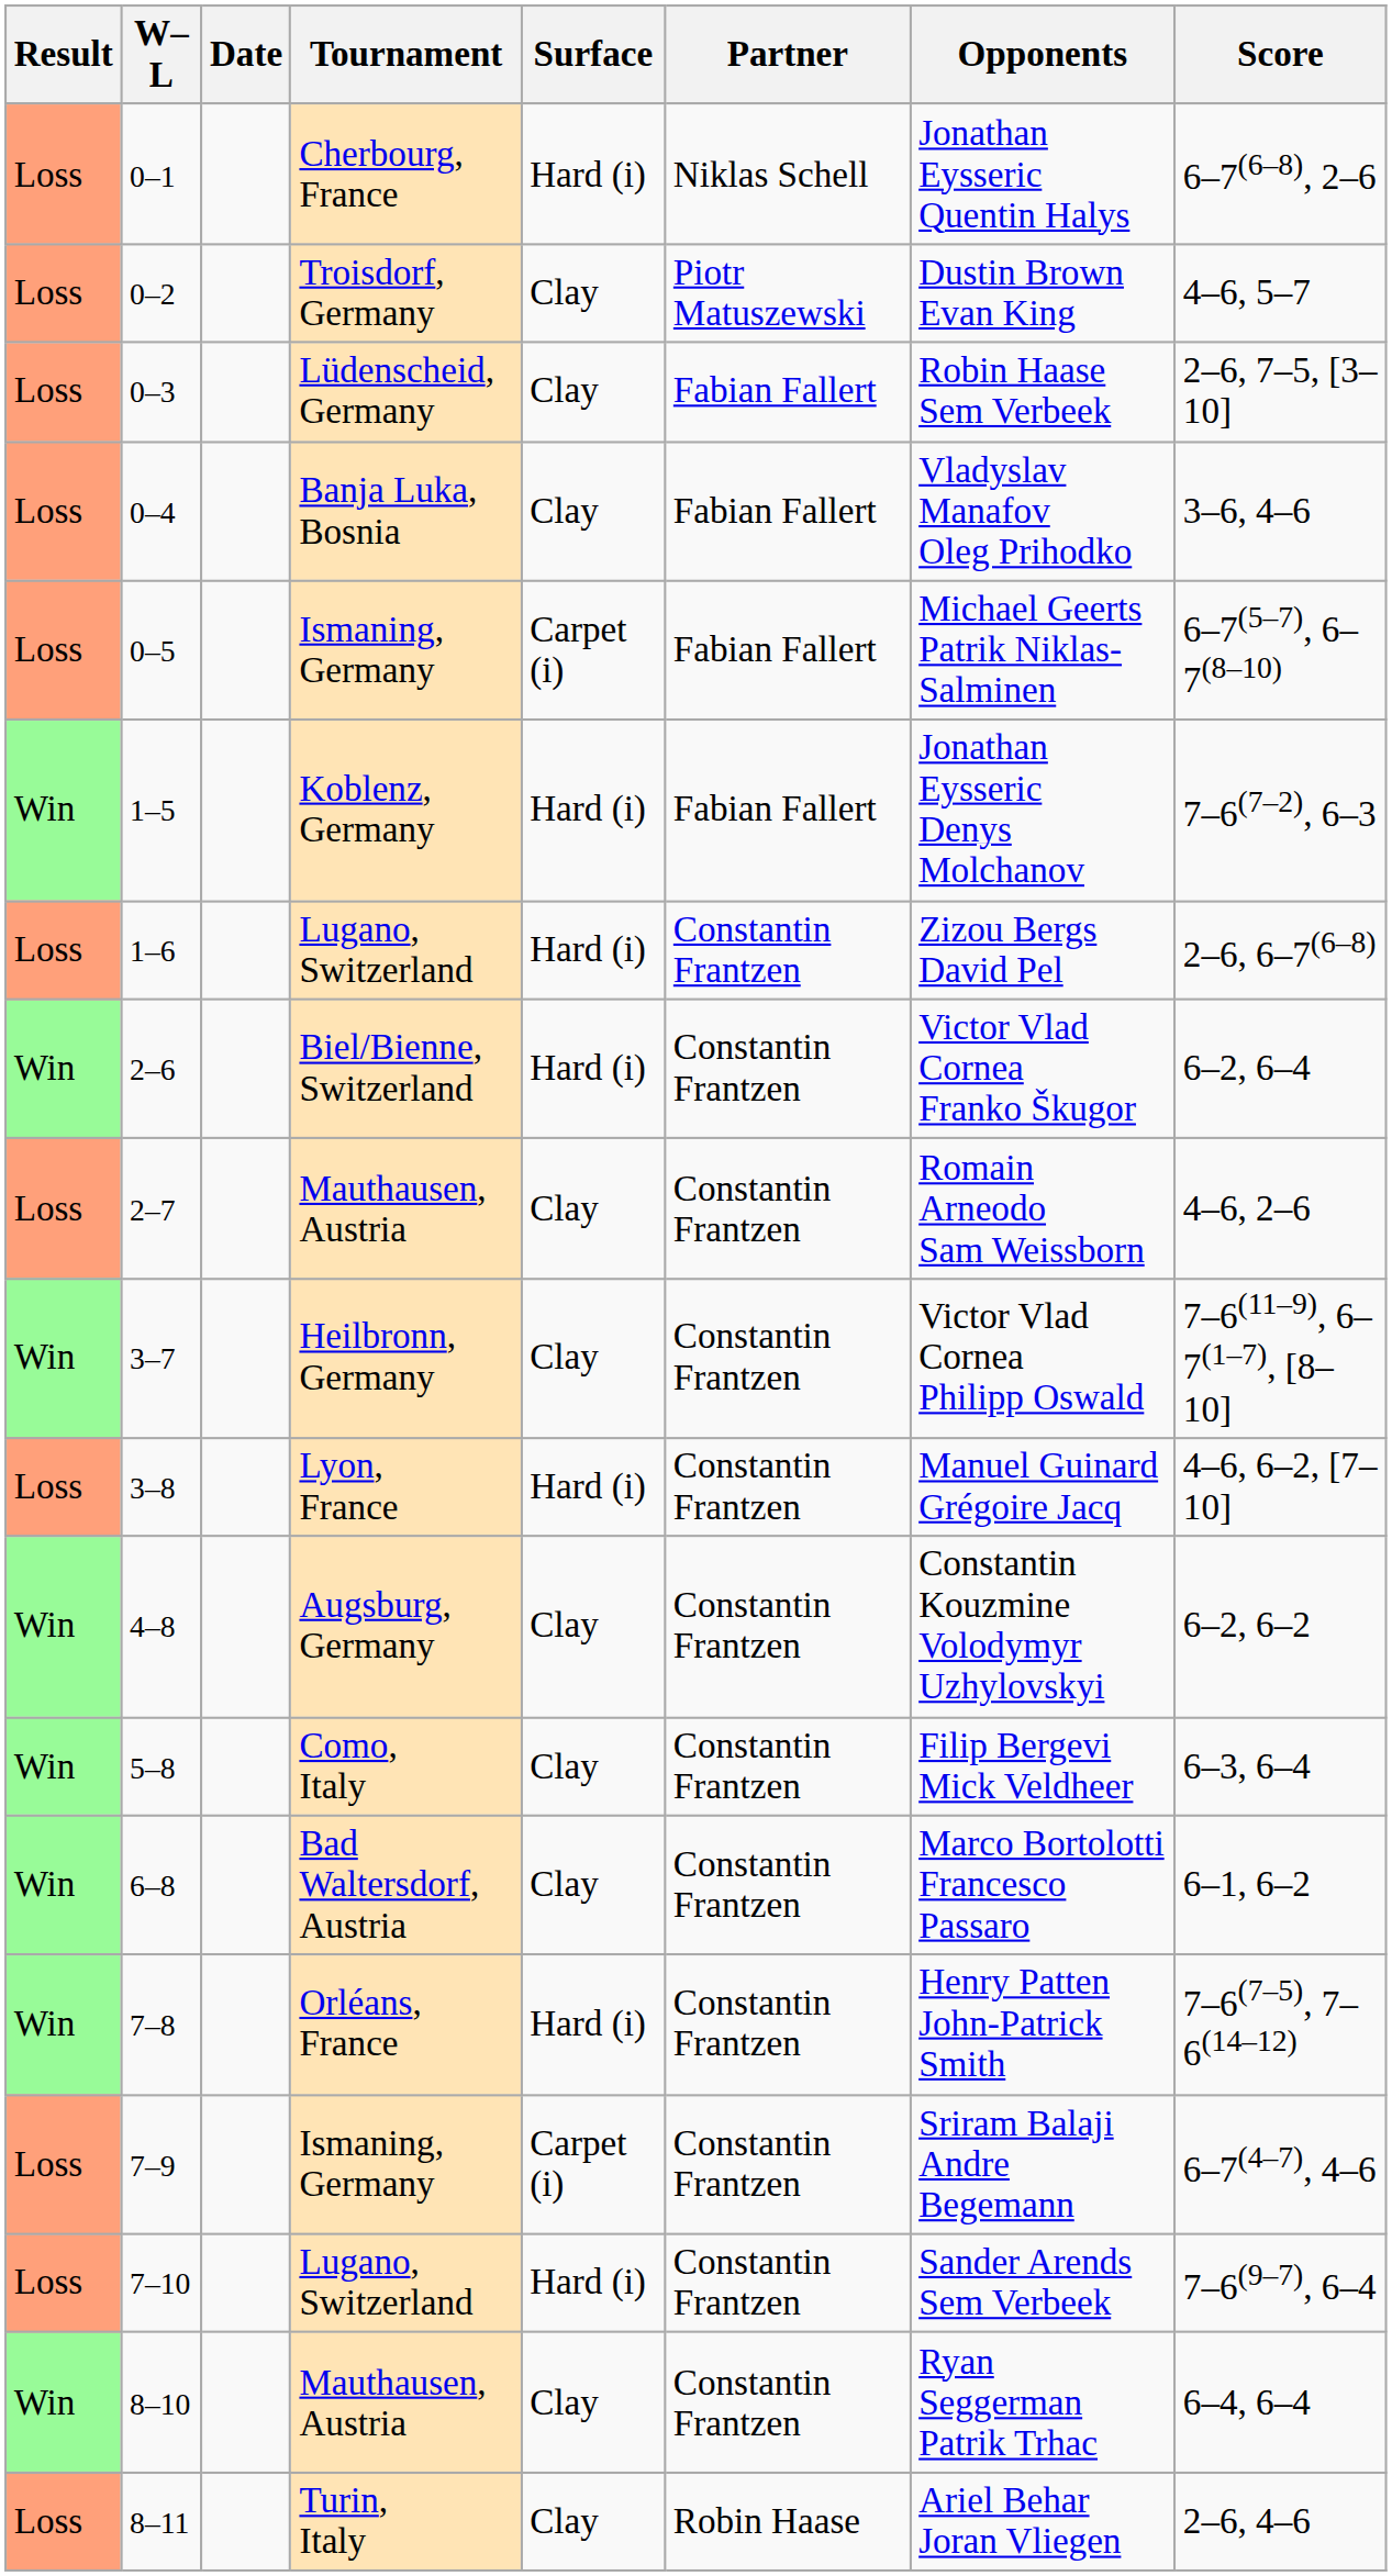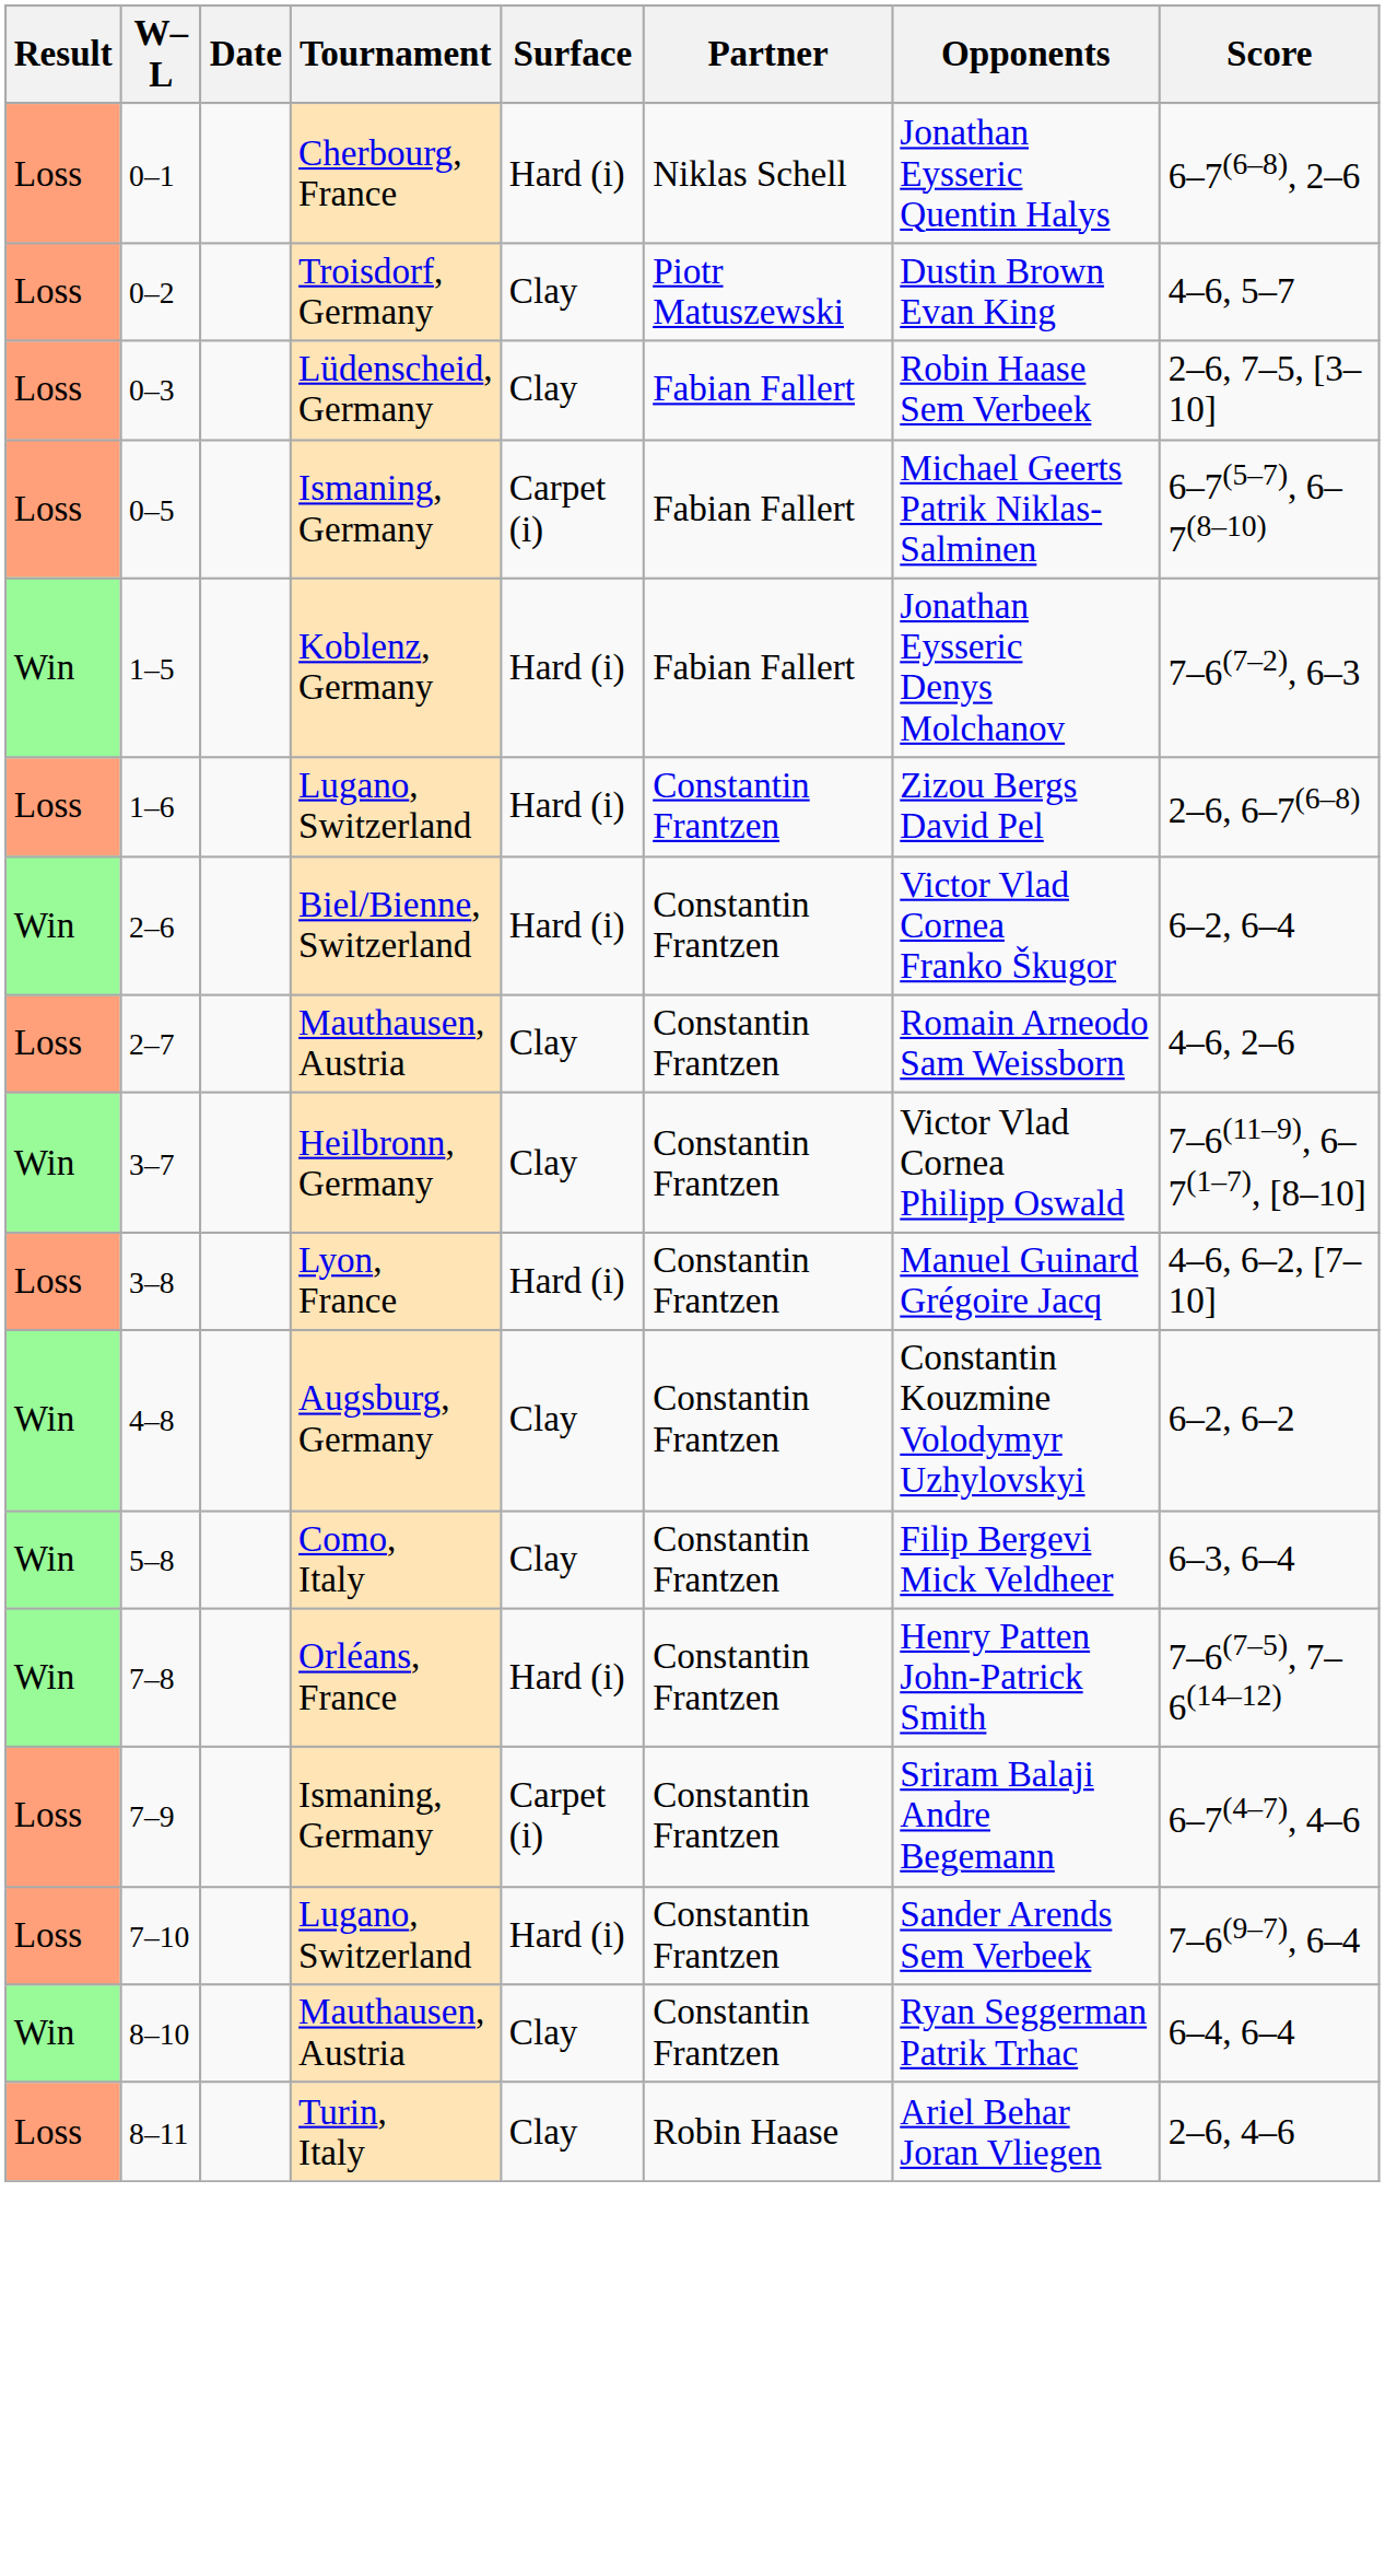 <table class="sortable wikitable nowrap">
 <tr>
 <th>Result</th>
 <th class="unsortable">W–L</th>
 <th>Date</th>
 <th>Tournament</th>
 <th>Surface</th>
 <th>Partner</th>
 <th>Opponents</th>
 <th class="unsortable">Score</th>
 </tr>
 <tr>
 <td style="background:#FFA07A">Loss</td>
 <td><small>0–1</small></td>
 <td><a href='#'></a></td>
 <td bgcolor=moccasin><a href='#'>Cherbourg</a>, <br> France</td>
 <td>Hard (i)</td>
 <td> Niklas Schell</td>
 <td> <a href='#'>Jonathan Eysseric</a><br> <a href='#'>Quentin Halys</a></td>
 <td>6–7<sup>(6–8)</sup>, 2–6</td>
 </tr>
 <tr>
 <td style="background:#FFA07A">Loss</td>
 <td><small>0–2</small></td>
 <td><a href='#'></a></td>
 <td bgcolor=moccasin><a href='#'>Troisdorf</a>, <br> Germany</td>
 <td>Clay</td>
 <td> <a href='#'>Piotr Matuszewski</a></td>
 <td> <a href='#'>Dustin Brown</a><br> <a href='#'>Evan King</a></td>
 <td>4–6, 5–7</td>
 </tr>
 <tr>
 <td style="background:#FFA07A">Loss</td>
 <td><small>0–3</small></td>
 <td><a href='#'></a></td>
 <td bgcolor=moccasin><a href='#'>Lüdenscheid</a>, <br> Germany</td>
 <td>Clay</td>
 <td> <a href='#'>Fabian Fallert</a></td>
 <td> <a href='#'>Robin Haase</a><br> <a href='#'>Sem Verbeek</a></td>
 <td>2–6, 7–5, [3–10]</td>
-</tr>
-<tr>
-<td style="background:#FFA07A">Loss</td>
-<td><small>0–4</small></td>
-<td><a href='#'></a></td>
-<td bgcolor=moccasin><a href='#'>Banja Luka</a>, <br> Bosnia</td>
-<td>Clay</td>
-<td> Fabian Fallert</td>
-<td> <a href='#'>Vladyslav Manafov</a><br> <a href='#'>Oleg Prihodko</a></td>
-<td>3–6, 4–6</td>
 </tr>
 <tr>
 <td style="background:#FFA07A">Loss</td>
 <td><small>0–5</small></td>
 <td><a href='#'></a></td>
 <td bgcolor=moccasin><a href='#'>Ismaning</a>, <br> Germany</td>
 <td>Carpet (i)</td>
 <td> Fabian Fallert</td>
 <td> <a href='#'>Michael Geerts</a><br> <a href='#'>Patrik Niklas-Salminen</a></td>
 <td>6–7<sup>(5–7)</sup>, 6–7<sup>(8–10)</sup></td>
 </tr>
 <tr>
 <td style="background:#98FB98">Win</td>
 <td><small>1–5</small></td>
 <td><a href='#'></a></td>
 <td bgcolor=moccasin><a href='#'>Koblenz</a>, <br> Germany</td>
 <td>Hard (i)</td>
 <td> Fabian Fallert</td>
 <td> <a href='#'>Jonathan Eysseric</a><br> <a href='#'>Denys Molchanov</a></td>
 <td>7–6<sup>(7–2)</sup>, 6–3</td>
 </tr>
 <tr>
 <td style="background:#FFA07A">Loss</td>
 <td><small>1–6</small></td>
 <td><a href='#'></a></td>
 <td bgcolor=moccasin><a href='#'>Lugano</a>, <br> Switzerland</td>
 <td>Hard (i)</td>
 <td> <a href='#'>Constantin Frantzen</a></td>
 <td> <a href='#'>Zizou Bergs</a><br> <a href='#'>David Pel</a></td>
 <td>2–6, 6–7<sup>(6–8)</sup></td>
 </tr>
 <tr>
 <td style="background:#98FB98">Win</td>
 <td><small>2–6</small></td>
 <td><a href='#'></a></td>
 <td bgcolor=moccasin><a href='#'>Biel/Bienne</a>, <br> Switzerland</td>
 <td>Hard (i)</td>
 <td> Constantin Frantzen</td>
 <td> <a href='#'>Victor Vlad Cornea</a><br> <a href='#'>Franko Škugor</a></td>
 <td>6–2, 6–4</td>
 </tr>
 <tr>
 <td style="background:#FFA07A">Loss</td>
 <td><small>2–7</small></td>
 <td><a href='#'></a></td>
 <td bgcolor=moccasin><a href='#'>Mauthausen</a>, <br> Austria</td>
 <td>Clay</td>
 <td> Constantin Frantzen</td>
 <td> <a href='#'>Romain Arneodo</a><br> <a href='#'>Sam Weissborn</a></td>
 <td>4–6, 2–6</td>
 </tr>
 <tr>
 <td style="background:#98FB98">Win</td>
 <td><small>3–7</small></td>
 <td><a href='#'></a></td>
 <td bgcolor=moccasin><a href='#'>Heilbronn</a>, <br> Germany</td>
 <td>Clay</td>
 <td> Constantin Frantzen</td>
 <td> Victor Vlad Cornea<br> <a href='#'>Philipp Oswald</a></td>
 <td>7–6<sup>(11–9)</sup>, 6–7<sup>(1–7)</sup>, [8–10]</td>
 </tr>
 <tr>
 <td style="background:#FFA07A">Loss</td>
 <td><small>3–8</small></td>
 <td><a href='#'></a></td>
 <td bgcolor=moccasin><a href='#'>Lyon</a>, <br> France</td>
 <td>Hard (i)</td>
 <td> Constantin Frantzen</td>
 <td> <a href='#'>Manuel Guinard</a><br> <a href='#'>Grégoire Jacq</a></td>
 <td>4–6, 6–2, [7–10]</td>
 </tr>
 <tr>
 <td style="background:#98FB98">Win</td>
 <td><small>4–8</small></td>
 <td><a href='#'></a></td>
 <td bgcolor=moccasin><a href='#'>Augsburg</a>, <br> Germany</td>
 <td>Clay</td>
 <td> Constantin Frantzen</td>
 <td> Constantin Kouzmine<br> <a href='#'>Volodymyr Uzhylovskyi</a></td>
 <td>6–2, 6–2</td>
 </tr>
 <tr>
 <td style="background:#98FB98">Win</td>
 <td><small>5–8</small></td>
 <td><a href='#'></a></td>
 <td bgcolor=moccasin><a href='#'>Como</a>, <br> Italy</td>
 <td>Clay</td>
 <td> Constantin Frantzen</td>
 <td> <a href='#'>Filip Bergevi</a><br> <a href='#'>Mick Veldheer</a></td>
 <td>6–3, 6–4</td>
 </tr>
 <tr>
 <td style="background:#98FB98">Win</td>
-<td><small>6–8</small></td>
-<td><a href='#'></a></td>
-<td bgcolor=moccasin><a href='#'>Bad Waltersdorf</a>, <br> Austria</td>
-<td>Clay</td>
-<td> Constantin Frantzen</td>
-<td> <a href='#'>Marco Bortolotti</a><br> <a href='#'>Francesco Passaro</a></td>
-<td>6–1, 6–2</td>
-</tr>
-<tr>
-<td style="background:#98FB98">Win</td>
 <td><small>7–8</small></td>
 <td><a href='#'></a></td>
 <td bgcolor=moccasin><a href='#'>Orléans</a>, <br> France</td>
 <td>Hard (i)</td>
 <td> Constantin Frantzen</td>
 <td> <a href='#'>Henry Patten</a><br> <a href='#'>John-Patrick Smith</a></td>
 <td>7–6<sup>(7–5)</sup>, 7–6<sup>(14–12)</sup></td>
 </tr>
 <tr>
 <td style="background:#FFA07A">Loss</td>
 <td><small>7–9</small></td>
 <td><a href='#'></a></td>
 <td bgcolor=moccasin>Ismaning, <br> Germany</td>
 <td>Carpet (i)</td>
 <td> Constantin Frantzen</td>
 <td> <a href='#'>Sriram Balaji</a><br> <a href='#'>Andre Begemann</a></td>
 <td>6–7<sup>(4–7)</sup>, 4–6</td>
 </tr>
 <tr>
 <td style="background:#FFA07A">Loss</td>
 <td><small>7–10</small></td>
 <td><a href='#'></a></td>
 <td bgcolor=moccasin><a href='#'>Lugano</a>, <br> Switzerland</td>
 <td>Hard (i)</td>
 <td> Constantin Frantzen</td>
 <td> <a href='#'>Sander Arends</a><br> <a href='#'>Sem Verbeek</a></td>
 <td>7–6<sup>(9–7)</sup>, 6–4</td>
 </tr>
 <tr>
 <td style="background:#98FB98">Win</td>
 <td><small>8–10</small></td>
 <td><a href='#'></a></td>
 <td bgcolor=moccasin><a href='#'>Mauthausen</a>, <br> Austria</td>
 <td>Clay</td>
 <td> Constantin Frantzen</td>
 <td> <a href='#'>Ryan Seggerman</a><br> <a href='#'>Patrik Trhac</a></td>
 <td>6–4, 6–4</td>
 </tr>
 <tr>
 <td style="background:#FFA07A">Loss</td>
 <td><small>8–11</small></td>
 <td><a href='#'></a></td>
 <td bgcolor=moccasin><a href='#'>Turin</a>, <br> Italy</td>
 <td>Clay</td>
 <td> Robin Haase</td>
 <td> <a href='#'>Ariel Behar</a><br> <a href='#'>Joran Vliegen</a></td>
 <td>2–6, 4–6</td>
 </tr>
 </table>
